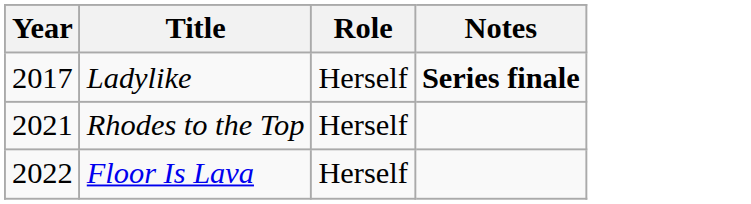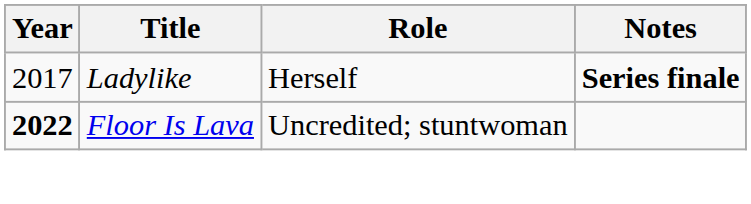 <table class="wikitable sortable">
 <tr>
 <th>Year</th>
 <th>Title</th>
 <th>Role</th>
 <th>Notes</th>
 </tr>
 <tr>
 <td>2017</td>
 <td><em>Ladylike</em></td>
 <td>Herself</td>
 <td><strong>Series finale</strong></td>
 </tr>
 <tr>
-<td>2021</td>
-<td><em>Rhodes to the Top</em></td>
-<td>Herself</td>
-<td></td>
-</tr>
-<tr>
-<td>2022</td>
+<td><strong>2022</strong></td>
 <td><em><a href='#'>Floor Is Lava</a></em></td>
-<td>Herself</td>
+<td>Uncredited; stuntwoman</td>
 <td></td>
 </tr>
 </table>
